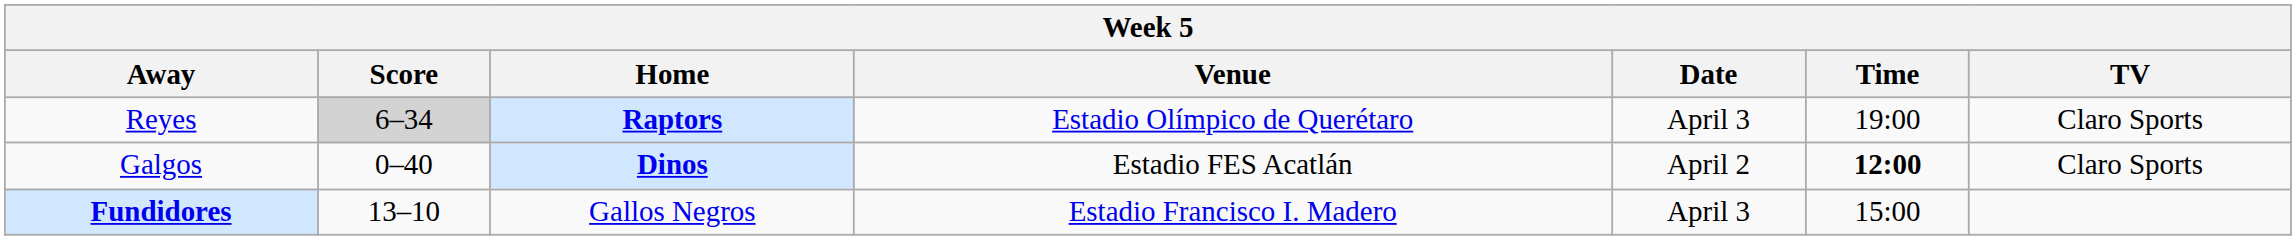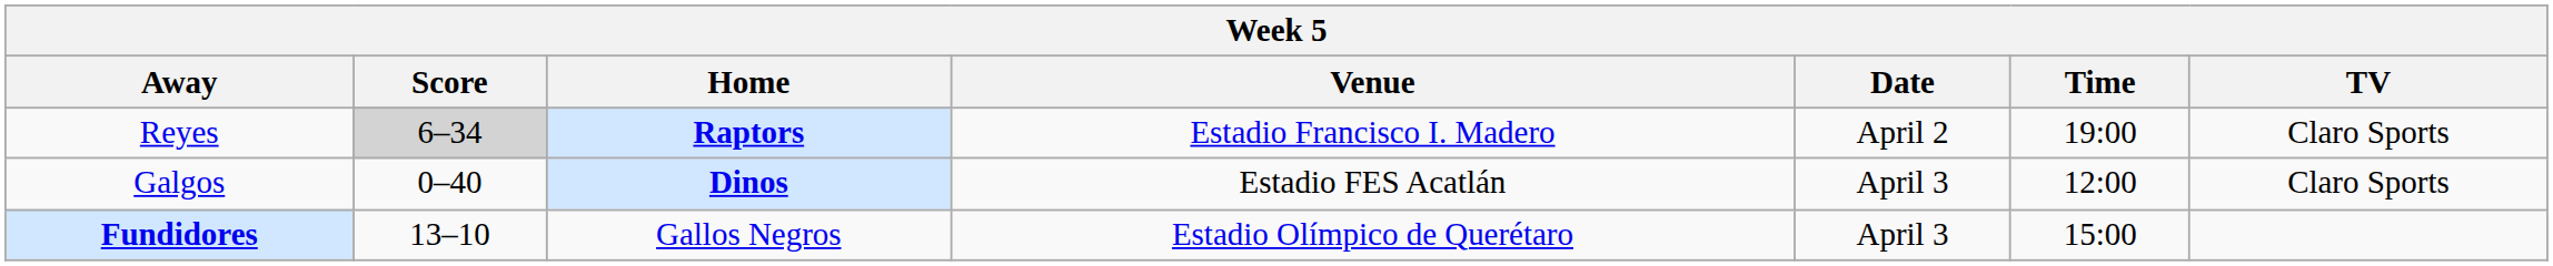 <table class="wikitable mw-collapsible mw-collapsed" style="width:100%;">
 <tr>
 <th colspan="8">Week 5</th>
 </tr>
 <tr>
 <th>Away</th>
 <th>Score</th>
 <th>Home</th>
 <th>Venue</th>
 <th>Date</th>
 <th>Time</th>
 <th>TV</th>
 </tr>
 <tr align="center">
 <td><a href='#'>Reyes</a></td>
 <td style="background: lightgrey;">6–34</td>
 <td bgcolor="#D0E7FF"><strong><a href='#'>Raptors</a></strong></td>
-<td><a href='#'>Estadio Olímpico de Querétaro</a></td>
-<td>April 3</td>
+<td><a href='#'>Estadio Francisco I. Madero</a></td>
+<td>April 2</td>
 <td>19:00</td>
 <td>Claro Sports</td>
 </tr>
 <tr align="center">
 <td><a href='#'>Galgos</a></td>
 <td>0–40</td>
 <td bgcolor="#D0E7FF"><strong><a href='#'>Dinos</a></strong></td>
 <td>Estadio FES Acatlán</td>
-<td>April 2</td>
-<td><strong>12:00</strong></td>
+<td>April 3</td>
+<td>12:00</td>
 <td>Claro Sports</td>
 </tr>
 <tr align="center">
 <td bgcolor="#D0E7FF"><strong><a href='#'>Fundidores</a></strong></td>
 <td>13–10</td>
 <td><a href='#'>Gallos Negros</a></td>
-<td><a href='#'>Estadio Francisco I. Madero</a></td>
+<td><a href='#'>Estadio Olímpico de Querétaro</a></td>
 <td>April 3</td>
 <td>15:00</td>
 <td></td>
 </tr>
 </table>
